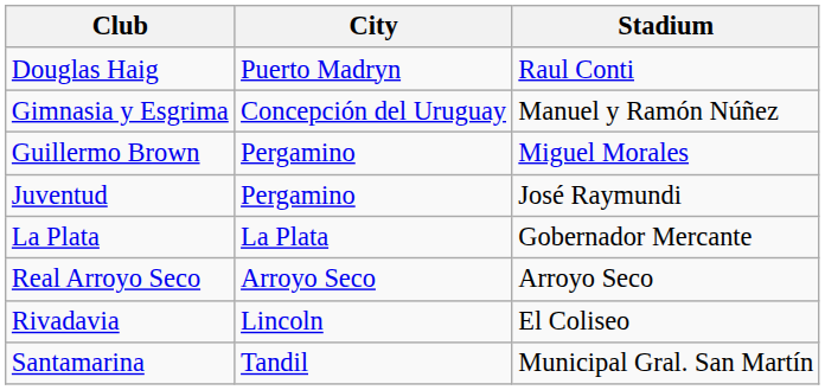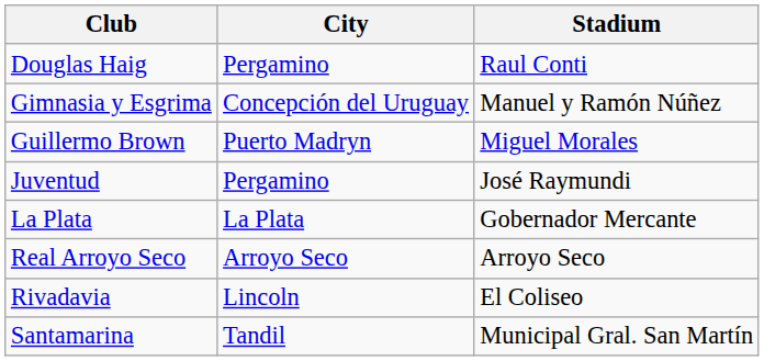 <table class="wikitable sortable">
 <tr>
 <th>Club</th>
 <th>City</th>
 <th>Stadium</th>
 </tr>
 <tr>
 <td> <a href='#'>Douglas Haig</a></td>
-<td><a href='#'>Puerto Madryn</a></td>
+<td><a href='#'>Pergamino</a></td>
 <td><a href='#'>Raul Conti</a></td>
 </tr>
 <tr>
 <td> <a href='#'>Gimnasia y Esgrima</a></td>
 <td><a href='#'>Concepción del Uruguay</a></td>
 <td>Manuel y Ramón Núñez</td>
 </tr>
 <tr>
 <td>  <a href='#'>Guillermo Brown</a></td>
-<td><a href='#'>Pergamino</a></td>
+<td><a href='#'>Puerto Madryn</a></td>
 <td><a href='#'>Miguel Morales</a></td>
 </tr>
 <tr>
 <td> <a href='#'>Juventud</a></td>
 <td><a href='#'>Pergamino</a></td>
 <td>José Raymundi</td>
 </tr>
 <tr>
 <td> <a href='#'>La Plata</a></td>
 <td><a href='#'>La Plata</a></td>
 <td>Gobernador Mercante</td>
 </tr>
 <tr>
 <td> <a href='#'>Real Arroyo Seco</a></td>
 <td><a href='#'>Arroyo Seco</a></td>
 <td>Arroyo Seco</td>
 </tr>
 <tr>
 <td> <a href='#'>Rivadavia</a></td>
 <td><a href='#'>Lincoln</a></td>
 <td>El Coliseo</td>
 </tr>
 <tr>
 <td> <a href='#'>Santamarina</a></td>
 <td><a href='#'>Tandil</a></td>
 <td>Municipal Gral. San Martín</td>
 </tr>
 </table>
